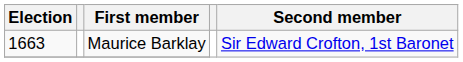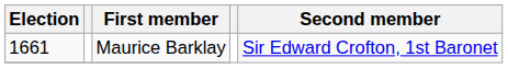 <table class="wikitable">
 <tr>
 <th>Election</th>
 <th></th>
 <th>First member</th>
 <th></th>
 <th>Second member</th>
 </tr>
 <tr>
-<td>1663</td>
+<td>1661</td>
 <td style="background-color: white"></td>
 <td>Maurice Barklay</td>
 <td rowspan="5" style="background-color: white"></td>
 <td rowspan="5"><a href='#'>Sir Edward Crofton, 1st Baronet</a></td>
 </tr>
 <tr>
 </tr>
 </table>
